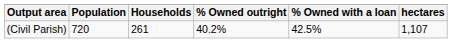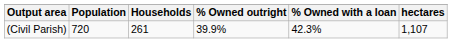 <table class="wikitable">
 <tr>
 </tr>
 <tr>
 <th>Output area</th>
 <th>Population</th>
 <th>Households</th>
 <th>% Owned outright</th>
 <th>% Owned with a loan</th>
 <th>hectares</th>
 </tr>
 <tr>
 <td>(Civil Parish)</td>
 <td>720</td>
 <td>261</td>
-<td>40.2%</td>
-<td>42.5%</td>
+<td>39.9%</td>
+<td>42.3%</td>
 <td>1,107</td>
 </tr>
 </table>
